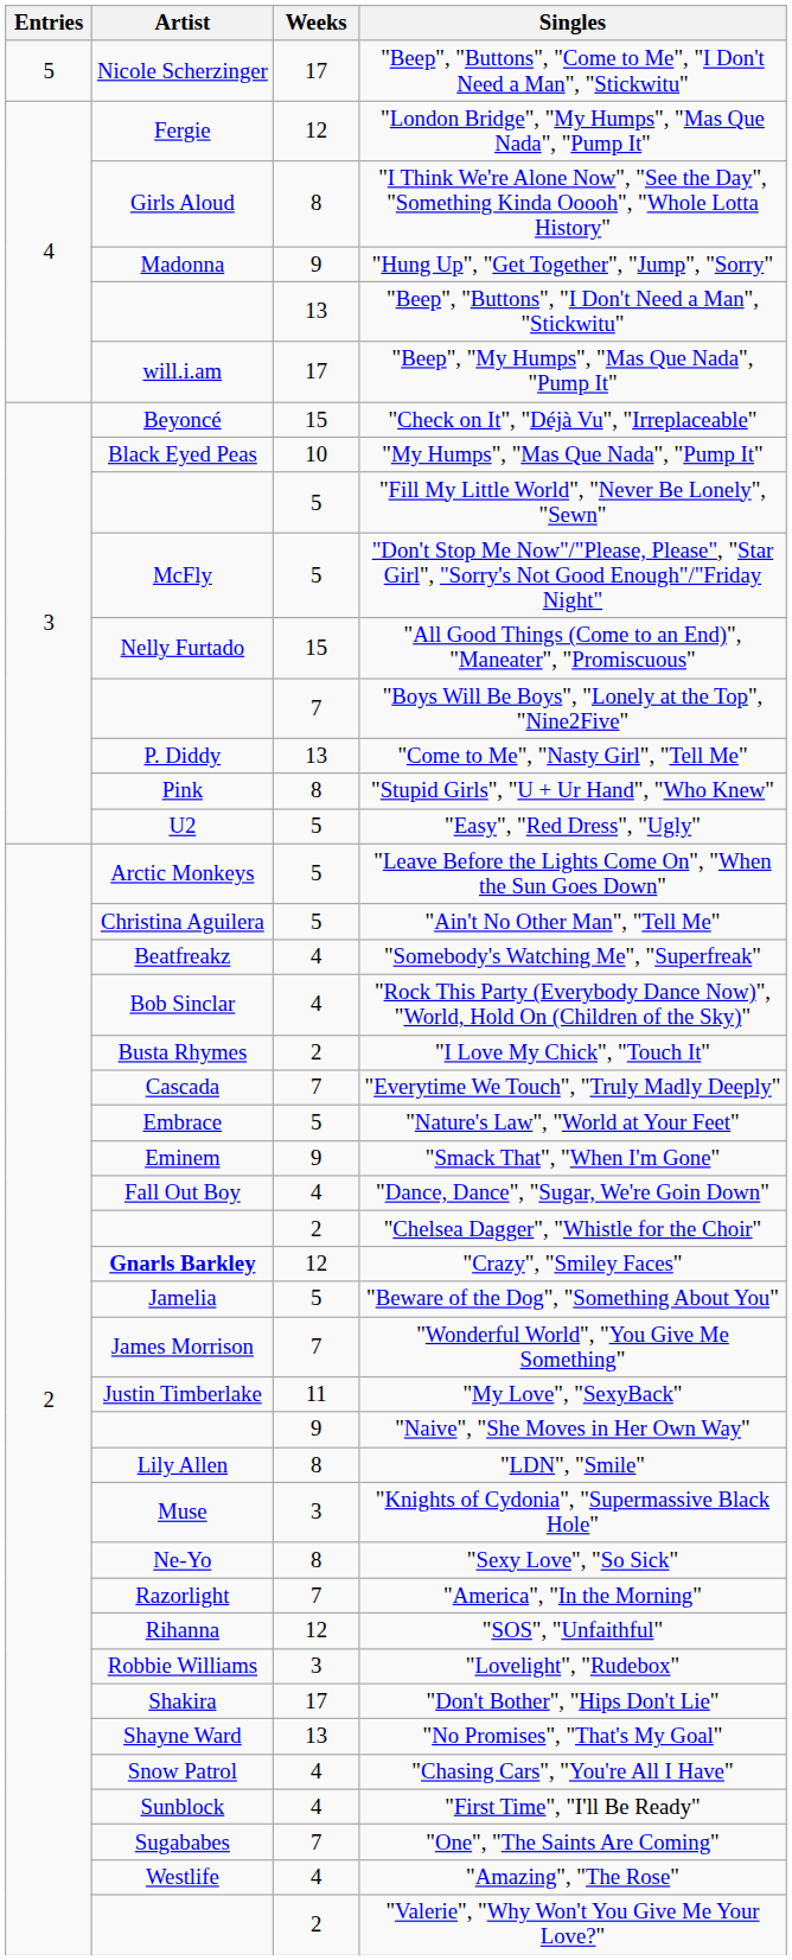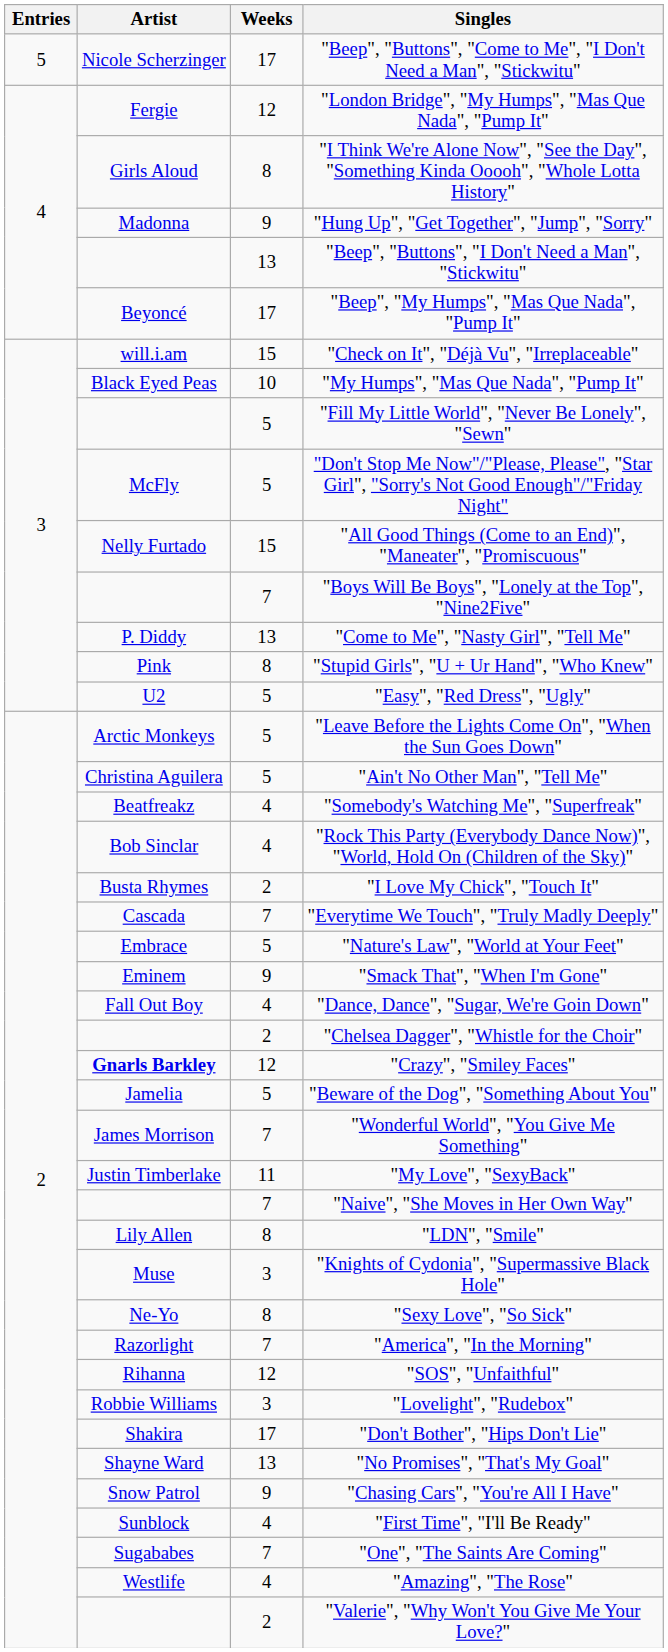 <table class="wikitable sortable" style="text-align: center;">
 <tr>
 <th scope="col" style="width:55px;" data-sort-type="number">Entries</th>
 <th scope="col" style="text-align:center;">Artist</th>
 <th scope="col" style="width:55px;" data-sort-type="number">Weeks</th>
 <th scope="col" style="width:300px;">Singles</th>
 </tr>
 <tr>
 <td rowspan="1" style="text-align:center">5</td>
 <td><a href='#'>Nicole Scherzinger</a> </td>
 <td>17</td>
 <td>"<a href='#'>Beep</a>", "<a href='#'>Buttons</a>", "<a href='#'>Come to Me</a>", "<a href='#'>I Don't Need a Man</a>", "<a href='#'>Stickwitu</a>"</td>
 </tr>
 <tr>
 <td rowspan="5" style="text-align:center">4</td>
 <td><a href='#'>Fergie</a> </td>
 <td>12</td>
 <td>"<a href='#'>London Bridge</a>", "<a href='#'>My Humps</a>", "<a href='#'>Mas Que Nada</a>", "<a href='#'>Pump It</a>"</td>
 </tr>
 <tr>
 <td><a href='#'>Girls Aloud</a> </td>
 <td>8</td>
 <td>"<a href='#'>I Think We're Alone Now</a>", "<a href='#'>See the Day</a>", "<a href='#'>Something Kinda Ooooh</a>", "<a href='#'>Whole Lotta History</a>"</td>
 </tr>
 <tr>
 <td><a href='#'>Madonna</a> </td>
 <td>9</td>
 <td>"<a href='#'>Hung Up</a>", "<a href='#'>Get Together</a>", "<a href='#'>Jump</a>", "<a href='#'>Sorry</a>"</td>
 </tr>
 <tr>
 <td> </td>
 <td>13</td>
 <td>"<a href='#'>Beep</a>", "<a href='#'>Buttons</a>", "<a href='#'>I Don't Need a Man</a>", "<a href='#'>Stickwitu</a>"</td>
 </tr>
 <tr>
-<td><a href='#'>will.i.am</a> </td>
+<td><a href='#'>Beyoncé</a></td>
 <td>17</td>
 <td>"<a href='#'>Beep</a>", "<a href='#'>My Humps</a>", "<a href='#'>Mas Que Nada</a>", "<a href='#'>Pump It</a>"</td>
 </tr>
 <tr>
 <td rowspan="9" style="text-align:center">3</td>
-<td><a href='#'>Beyoncé</a></td>
+<td><a href='#'>will.i.am</a> </td>
 <td>15</td>
 <td>"<a href='#'>Check on It</a>", "<a href='#'>Déjà Vu</a>", "<a href='#'>Irreplaceable</a>"</td>
 </tr>
 <tr>
 <td><a href='#'>Black Eyed Peas</a> </td>
 <td>10</td>
 <td>"<a href='#'>My Humps</a>", "<a href='#'>Mas Que Nada</a>", "<a href='#'>Pump It</a>"</td>
 </tr>
 <tr>
 <td></td>
 <td>5</td>
 <td>"<a href='#'>Fill My Little World</a>", "<a href='#'>Never Be Lonely</a>", "<a href='#'>Sewn</a>"</td>
 </tr>
 <tr>
 <td><a href='#'>McFly</a></td>
 <td>5</td>
 <td><a href='#'>"Don't Stop Me Now"/"Please, Please"</a>, "<a href='#'>Star Girl</a>", <a href='#'>"Sorry's Not Good Enough"/"Friday Night"</a></td>
 </tr>
 <tr>
 <td><a href='#'>Nelly Furtado</a></td>
 <td>15</td>
 <td>"<a href='#'>All Good Things (Come to an End)</a>", "<a href='#'>Maneater</a>", "<a href='#'>Promiscuous</a>"</td>
 </tr>
 <tr>
 <td></td>
 <td>7</td>
 <td>"<a href='#'>Boys Will Be Boys</a>", "<a href='#'>Lonely at the Top</a>", "<a href='#'>Nine2Five</a>"</td>
 </tr>
 <tr>
 <td><a href='#'>P. Diddy</a> </td>
 <td>13</td>
 <td>"<a href='#'>Come to Me</a>", "<a href='#'>Nasty Girl</a>", "<a href='#'>Tell Me</a>"</td>
 </tr>
 <tr>
 <td><a href='#'>Pink</a></td>
 <td>8</td>
 <td>"<a href='#'>Stupid Girls</a>", "<a href='#'>U + Ur Hand</a>", "<a href='#'>Who Knew</a>"</td>
 </tr>
 <tr>
 <td><a href='#'>U2</a></td>
 <td>5</td>
 <td>"<a href='#'>Easy</a>", "<a href='#'>Red Dress</a>", "<a href='#'>Ugly</a>"</td>
 </tr>
 <tr>
 <td rowspan="30" style="text-align:center">2</td>
 <td><a href='#'>Arctic Monkeys</a></td>
 <td>5</td>
 <td>"<a href='#'>Leave Before the Lights Come On</a>", "<a href='#'>When the Sun Goes Down</a>"</td>
 </tr>
 <tr>
 <td><a href='#'>Christina Aguilera</a></td>
 <td>5</td>
 <td>"<a href='#'>Ain't No Other Man</a>", "<a href='#'>Tell Me</a>"</td>
 </tr>
 <tr>
 <td><a href='#'>Beatfreakz</a></td>
 <td>4</td>
 <td>"<a href='#'>Somebody's Watching Me</a>", "<a href='#'>Superfreak</a>"</td>
 </tr>
 <tr>
 <td><a href='#'>Bob Sinclar</a></td>
 <td>4</td>
 <td>"<a href='#'>Rock This Party (Everybody Dance Now)</a>", "<a href='#'>World, Hold On (Children of the Sky)</a>"</td>
 </tr>
 <tr>
 <td><a href='#'>Busta Rhymes</a></td>
 <td>2</td>
 <td>"<a href='#'>I Love My Chick</a>", "<a href='#'>Touch It</a>"</td>
 </tr>
 <tr>
 <td><a href='#'>Cascada</a></td>
 <td>7</td>
 <td>"<a href='#'>Everytime We Touch</a>", "<a href='#'>Truly Madly Deeply</a>"</td>
 </tr>
 <tr>
 <td><a href='#'>Embrace</a></td>
 <td>5</td>
 <td>"<a href='#'>Nature's Law</a>", "<a href='#'>World at Your Feet</a>"</td>
 </tr>
 <tr>
 <td><a href='#'>Eminem</a> </td>
 <td>9</td>
 <td>"<a href='#'>Smack That</a>", "<a href='#'>When I'm Gone</a>"</td>
 </tr>
 <tr>
 <td><a href='#'>Fall Out Boy</a></td>
 <td>4</td>
 <td>"<a href='#'>Dance, Dance</a>", "<a href='#'>Sugar, We're Goin Down</a>"</td>
 </tr>
 <tr>
 <td></td>
 <td>2</td>
 <td>"<a href='#'>Chelsea Dagger</a>", "<a href='#'>Whistle for the Choir</a>"</td>
 </tr>
 <tr>
 <td><strong><a href='#'>Gnarls Barkley</a></strong></td>
 <td>12</td>
 <td>"<a href='#'>Crazy</a>", "<a href='#'>Smiley Faces</a>"</td>
 </tr>
 <tr>
 <td><a href='#'>Jamelia</a></td>
 <td>5</td>
 <td>"<a href='#'>Beware of the Dog</a>", "<a href='#'>Something About You</a>"</td>
 </tr>
 <tr>
 <td><a href='#'>James Morrison</a></td>
 <td>7</td>
 <td>"<a href='#'>Wonderful World</a>", "<a href='#'>You Give Me Something</a>"</td>
 </tr>
 <tr>
 <td><a href='#'>Justin Timberlake</a></td>
 <td>11</td>
 <td>"<a href='#'>My Love</a>", "<a href='#'>SexyBack</a>"</td>
 </tr>
 <tr>
 <td></td>
-<td>9</td>
+<td>7</td>
 <td>"<a href='#'>Naive</a>", "<a href='#'>She Moves in Her Own Way</a>"</td>
 </tr>
 <tr>
 <td><a href='#'>Lily Allen</a></td>
 <td>8</td>
 <td>"<a href='#'>LDN</a>", "<a href='#'>Smile</a>"</td>
 </tr>
 <tr>
 <td><a href='#'>Muse</a></td>
 <td>3</td>
 <td>"<a href='#'>Knights of Cydonia</a>", "<a href='#'>Supermassive Black Hole</a>"</td>
 </tr>
 <tr>
 <td><a href='#'>Ne-Yo</a></td>
 <td>8</td>
 <td>"<a href='#'>Sexy Love</a>", "<a href='#'>So Sick</a>"</td>
 </tr>
 <tr>
 <td><a href='#'>Razorlight</a></td>
 <td>7</td>
 <td>"<a href='#'>America</a>", "<a href='#'>In the Morning</a>"</td>
 </tr>
 <tr>
 <td><a href='#'>Rihanna</a></td>
 <td>12</td>
 <td>"<a href='#'>SOS</a>", "<a href='#'>Unfaithful</a>"</td>
 </tr>
 <tr>
 <td><a href='#'>Robbie Williams</a></td>
 <td>3</td>
 <td>"<a href='#'>Lovelight</a>", "<a href='#'>Rudebox</a>"</td>
 </tr>
 <tr>
 <td><a href='#'>Shakira</a></td>
 <td>17</td>
 <td>"<a href='#'>Don't Bother</a>", "<a href='#'>Hips Don't Lie</a>"</td>
 </tr>
 <tr>
 <td><a href='#'>Shayne Ward</a> </td>
 <td>13</td>
 <td>"<a href='#'>No Promises</a>", "<a href='#'>That's My Goal</a>"</td>
 </tr>
 <tr>
 <td><a href='#'>Snow Patrol</a></td>
-<td>4</td>
+<td>9</td>
 <td>"<a href='#'>Chasing Cars</a>", "<a href='#'>You're All I Have</a>"</td>
 </tr>
 <tr>
 <td><a href='#'>Sunblock</a></td>
 <td>4</td>
 <td>"<a href='#'>First Time</a>", "I'll Be Ready"</td>
 </tr>
 <tr>
 <td><a href='#'>Sugababes</a> </td>
 <td>7</td>
 <td>"<a href='#'>One</a>", "<a href='#'>The Saints Are Coming</a>"</td>
 </tr>
 <tr>
 <td><a href='#'>Westlife</a></td>
 <td>4</td>
 <td>"<a href='#'>Amazing</a>", "<a href='#'>The Rose</a>"</td>
 </tr>
 <tr>
 <td></td>
 <td>2</td>
 <td>"<a href='#'>Valerie</a>", "<a href='#'>Why Won't You Give Me Your Love?</a>"</td>
 </tr>
 </table>
